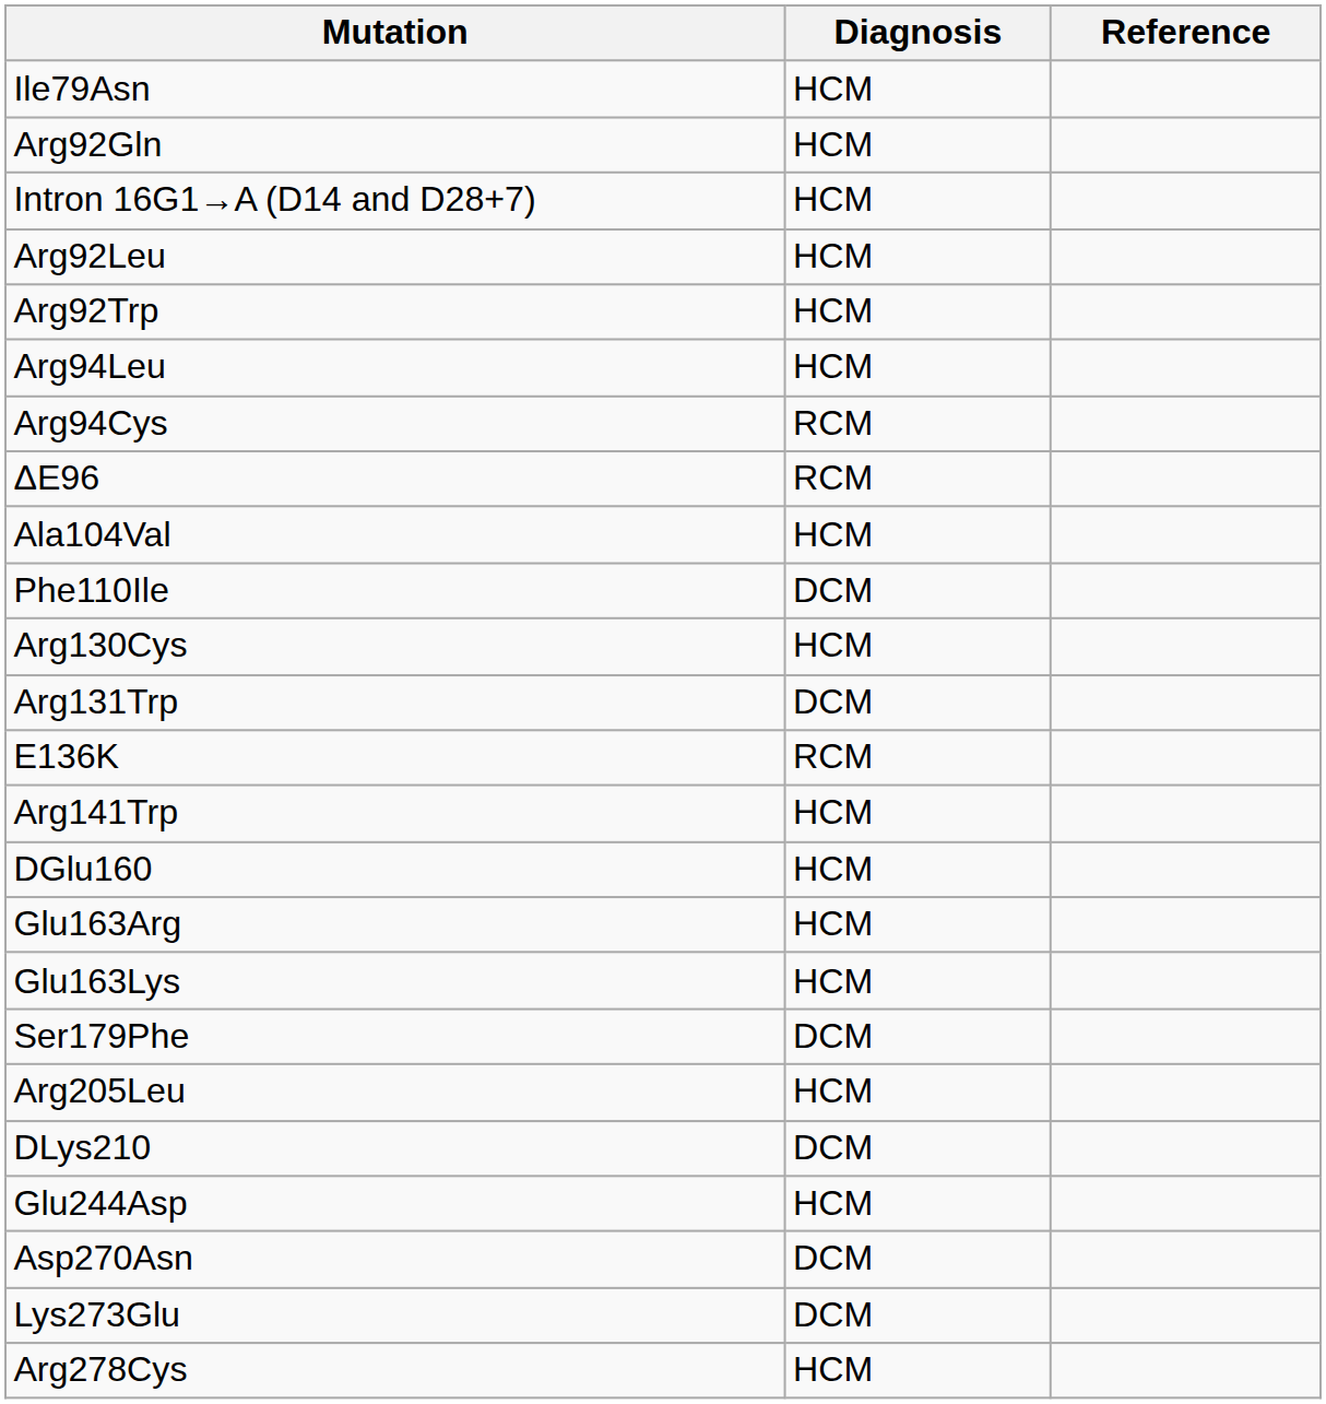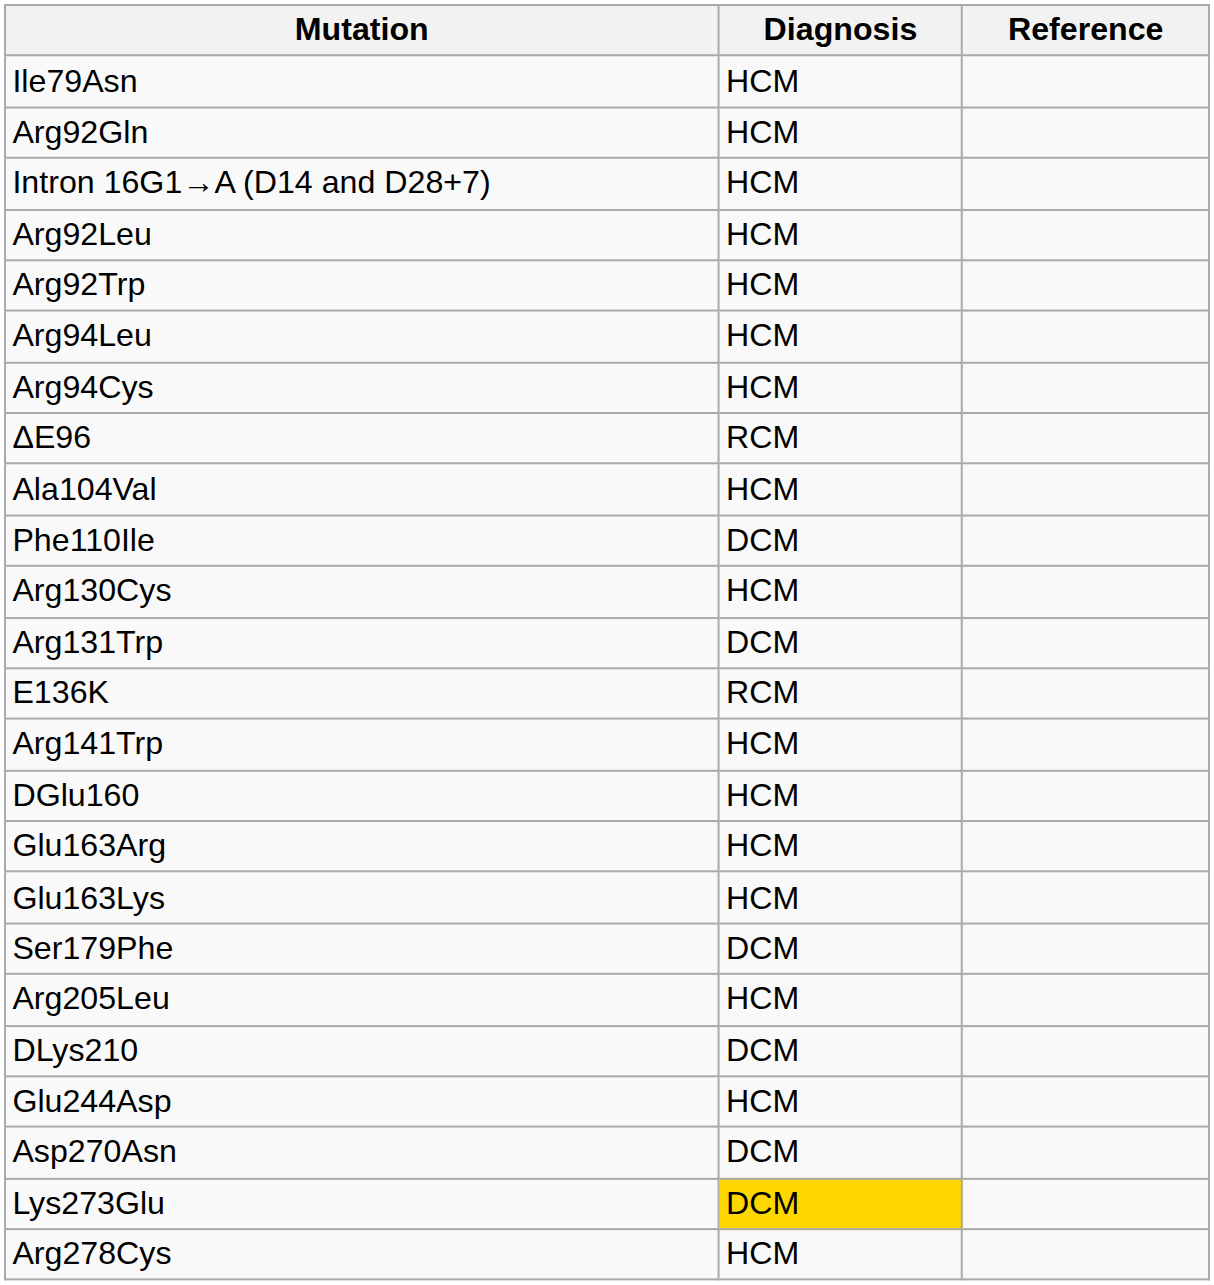 <table class="wikitable" style="width: 600px;">
 <tr>
 <th>Mutation</th>
 <th>Diagnosis</th>
 <th>Reference</th>
 </tr>
 <tr>
 <td>Ile79Asn</td>
 <td>HCM</td>
 <td></td>
 </tr>
 <tr>
 <td>Arg92Gln</td>
 <td>HCM</td>
 <td></td>
 </tr>
 <tr>
 <td>Intron 16G1→A (D14 and D28+7)</td>
 <td>HCM</td>
 <td></td>
 </tr>
 <tr>
 <td>Arg92Leu</td>
 <td>HCM</td>
 <td></td>
 </tr>
 <tr>
 <td>Arg92Trp</td>
 <td>HCM</td>
 <td></td>
 </tr>
 <tr>
 <td>Arg94Leu</td>
 <td>HCM</td>
 <td></td>
 </tr>
 <tr>
 <td>Arg94Cys</td>
-<td>RCM</td>
+<td>HCM</td>
 <td></td>
 </tr>
 <tr>
 <td>ΔE96</td>
 <td>RCM</td>
 <td></td>
 </tr>
 <tr>
 <td>Ala104Val</td>
 <td>HCM</td>
 <td></td>
 </tr>
 <tr>
 <td>Phe110Ile</td>
 <td>DCM</td>
 <td></td>
 </tr>
 <tr>
 <td>Arg130Cys</td>
 <td>HCM</td>
 <td></td>
 </tr>
 <tr>
 <td>Arg131Trp</td>
 <td>DCM</td>
 <td></td>
 </tr>
 <tr>
 <td>E136K</td>
 <td>RCM</td>
 <td></td>
 </tr>
 <tr>
 <td>Arg141Trp</td>
 <td>HCM</td>
 <td></td>
 </tr>
 <tr>
 <td>DGlu160</td>
 <td>HCM</td>
 <td></td>
 </tr>
 <tr>
 <td>Glu163Arg</td>
 <td>HCM</td>
 <td></td>
 </tr>
 <tr>
 <td>Glu163Lys</td>
 <td>HCM</td>
 <td></td>
 </tr>
 <tr>
 <td>Ser179Phe</td>
 <td>DCM</td>
 <td></td>
 </tr>
 <tr>
 <td>Arg205Leu</td>
 <td>HCM</td>
 <td></td>
 </tr>
 <tr>
 <td>DLys210</td>
 <td>DCM</td>
 <td></td>
 </tr>
 <tr>
 <td>Glu244Asp</td>
 <td>HCM</td>
 <td></td>
 </tr>
 <tr>
 <td>Asp270Asn</td>
 <td>DCM</td>
 <td></td>
 </tr>
 <tr>
 <td>Lys273Glu</td>
-<td>DCM</td>
+<td style="background: gold;">DCM</td>
 <td></td>
 </tr>
 <tr>
 <td>Arg278Cys</td>
 <td>HCM</td>
 <td></td>
 </tr>
 </table>
